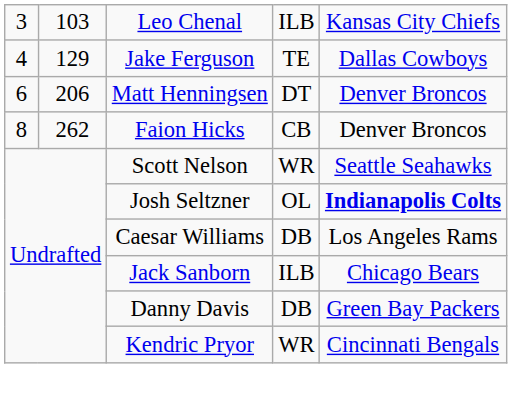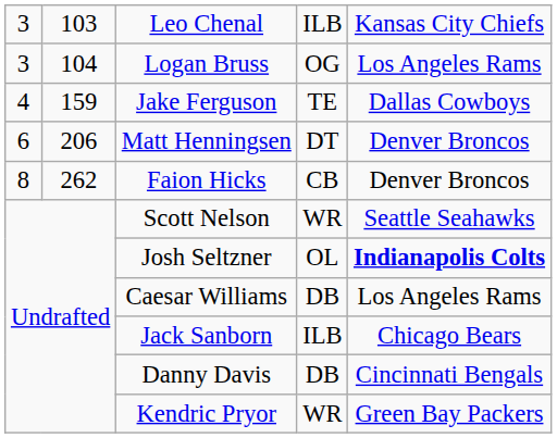 <table class="wikitable" style="text-align:center">
 <tr>
 <td>3</td>
 <td>103</td>
 <td><a href='#'>Leo Chenal</a></td>
 <td>ILB</td>
 <td><a href='#'>Kansas City Chiefs</a></td>
 </tr>
 <tr>
+<td>3</td>
+<td>104</td>
+<td><a href='#'>Logan Bruss</a></td>
+<td>OG</td>
+<td><a href='#'>Los Angeles Rams</a></td>
+</tr>
+<tr>
 <td>4</td>
-<td>129</td>
+<td>159</td>
 <td><a href='#'>Jake Ferguson</a></td>
 <td>TE</td>
 <td><a href='#'>Dallas Cowboys</a></td>
 </tr>
 <tr>
 <td>6</td>
 <td>206</td>
 <td><a href='#'>Matt Henningsen</a></td>
 <td>DT</td>
 <td><a href='#'>Denver Broncos</a></td>
 </tr>
 <tr>
 <td>8</td>
 <td>262</td>
 <td><a href='#'>Faion Hicks</a></td>
 <td>CB</td>
 <td>Denver Broncos</td>
 </tr>
 <tr>
 <td rowspan="6" colspan="2"><a href='#'>Undrafted</a></td>
 <td>Scott Nelson</td>
 <td>WR</td>
 <td><a href='#'>Seattle Seahawks</a></td>
 </tr>
 <tr>
 <td>Josh Seltzner</td>
 <td>OL</td>
 <td><strong><a href='#'>Indianapolis Colts</a></strong></td>
 </tr>
 <tr>
 <td>Caesar Williams</td>
 <td>DB</td>
 <td>Los Angeles Rams</td>
 </tr>
 <tr>
 <td><a href='#'>Jack Sanborn</a></td>
 <td>ILB</td>
 <td><a href='#'>Chicago Bears</a></td>
 </tr>
 <tr>
 <td>Danny Davis</td>
 <td>DB</td>
-<td><a href='#'>Green Bay Packers</a></td>
+<td><a href='#'>Cincinnati Bengals</a></td>
 </tr>
 <tr>
 <td><a href='#'>Kendric Pryor</a></td>
 <td>WR</td>
-<td><a href='#'>Cincinnati Bengals</a></td>
+<td><a href='#'>Green Bay Packers</a></td>
 </tr>
 </table>
